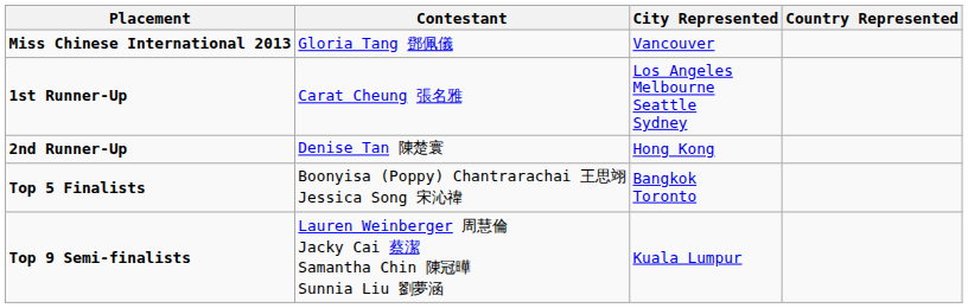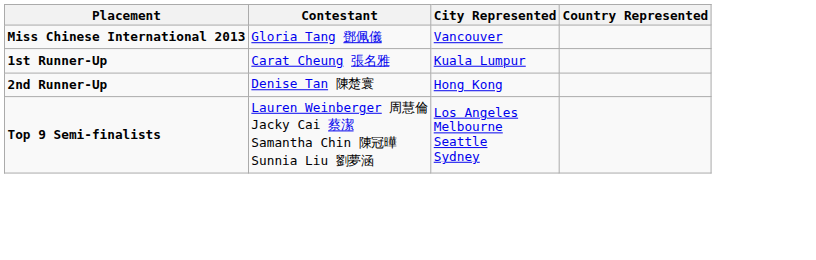 <table class="wikitable" border="1">
 <tr>
 <th>Placement</th>
 <th>Contestant</th>
 <th>City Represented</th>
 <th>Country Represented</th>
 </tr>
 <tr>
 <td><strong>Miss Chinese International 2013</strong></td>
 <td><a href='#'> Gloria Tang</a> <a href='#'>鄧佩儀</a></td>
 <td><a href='#'>Vancouver</a></td>
 <td></td>
 </tr>
 <tr>
 <td><strong>1st Runner-Up</strong></td>
 <td><a href='#'>Carat Cheung</a> <a href='#'>張名雅</a></td>
-<td><a href='#'>Los Angeles</a><br><a href='#'>Melbourne</a><br> <a href='#'>Seattle</a> <br><a href='#'>Sydney</a></td>
+<td><a href='#'>Kuala Lumpur</a></td>
 <td></td>
 </tr>
 <tr>
 <td><strong>2nd Runner-Up</strong></td>
 <td><a href='#'> Denise Tan</a> 陳楚寰</td>
 <td><a href='#'>Hong Kong</a></td>
 <td></td>
 </tr>
 <tr>
-<td><strong>Top 5 Finalists</strong></td>
-<td>Boonyisa (Poppy) Chantrarachai 王思翊<br>Jessica Song 宋沁禕</td>
-<td><a href='#'>Bangkok</a><br><a href='#'>Toronto</a></td>
-<td><br></td>
-</tr>
-<tr>
 <td><strong>Top 9 Semi-finalists</strong></td>
 <td><a href='#'>Lauren Weinberger</a> 周慧倫<br>Jacky Cai <a href='#'> 蔡潔</a> <br>Samantha Chin 陳冠曄<br>Sunnia Liu 劉夢涵</td>
-<td><a href='#'>Kuala Lumpur</a></td>
+<td><a href='#'>Los Angeles</a><br><a href='#'>Melbourne</a><br> <a href='#'>Seattle</a> <br><a href='#'>Sydney</a></td>
 <td><br> <br><br></td>
 </tr>
 </table>
